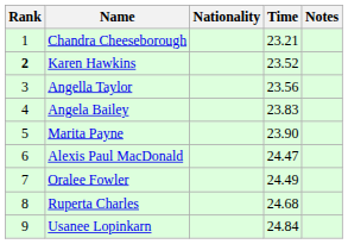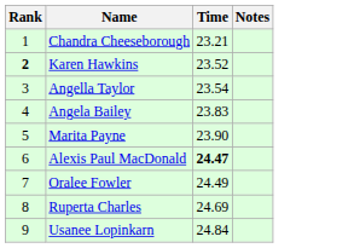 <table class="wikitable sortable" style="text-align:center;font-size:95%">
 <tr>
 <th>Rank</th>
 <th>Name</th>
-<th>Nationality</th>
 <th>Time</th>
 <th>Notes</th>
 </tr>
 <tr bgcolor=ddffdd>
 <td>1</td>
 <td align=left><a href='#'>Chandra Cheeseborough</a></td>
-<td align=left></td>
 <td>23.21</td>
 <td></td>
 </tr>
 <tr bgcolor=ddffdd>
 <td><strong>2</strong></td>
 <td align=left><a href='#'>Karen Hawkins</a></td>
-<td align=left></td>
 <td>23.52</td>
 <td></td>
 </tr>
 <tr bgcolor=ddffdd>
 <td>3</td>
 <td align=left><a href='#'>Angella Taylor</a></td>
-<td align=left></td>
-<td>23.56</td>
+<td>23.54</td>
 <td></td>
 </tr>
 <tr bgcolor=ddffdd>
 <td>4</td>
 <td align=left><a href='#'>Angela Bailey</a></td>
-<td align=left></td>
 <td>23.83</td>
 <td></td>
 </tr>
 <tr bgcolor=ddffdd>
 <td>5</td>
 <td align=left><a href='#'>Marita Payne</a></td>
-<td align=left></td>
 <td>23.90</td>
 <td></td>
 </tr>
 <tr bgcolor=ddffdd>
 <td>6</td>
 <td align=left><a href='#'>Alexis Paul MacDonald</a></td>
-<td align=left></td>
-<td>24.47</td>
+<td><strong>24.47</strong></td>
 <td></td>
 </tr>
 <tr bgcolor=ddffdd>
 <td>7</td>
 <td align=left><a href='#'>Oralee Fowler</a></td>
-<td align=left></td>
 <td>24.49</td>
 <td></td>
 </tr>
 <tr bgcolor=ddffdd>
 <td>8</td>
 <td align=left><a href='#'>Ruperta Charles</a></td>
-<td align=left></td>
-<td>24.68</td>
+<td>24.69</td>
 <td></td>
 </tr>
 <tr bgcolor=ddffdd>
 <td>9</td>
 <td align=left><a href='#'>Usanee Lopinkarn</a></td>
-<td align=left></td>
 <td>24.84</td>
 <td></td>
 </tr>
 </table>
